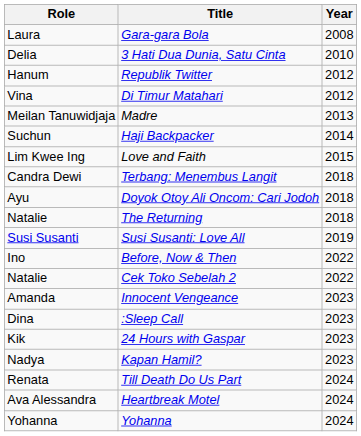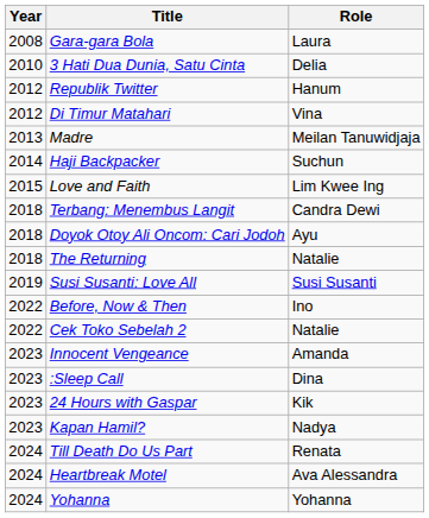 <table class="wikitable">
 <tr>
+<th>Year</th>
+<th>Title</th>
 <th>Role</th>
-<th>Title</th>
-<th>Year</th>
 </tr>
 <tr>
+<td>2008</td>
+<td><em><a href='#'>Gara-gara Bola</a></em></td>
 <td>Laura</td>
-<td><em><a href='#'>Gara-gara Bola</a></em></td>
-<td>2008</td>
 </tr>
 <tr>
+<td>2010</td>
+<td><em><a href='#'>3 Hati Dua Dunia, Satu Cinta</a></em></td>
 <td>Delia</td>
-<td><em><a href='#'>3 Hati Dua Dunia, Satu Cinta</a></em></td>
-<td>2010</td>
 </tr>
 <tr>
+<td>2012</td>
+<td><em><a href='#'>Republik Twitter</a></em></td>
 <td>Hanum</td>
-<td><em><a href='#'>Republik Twitter</a></em></td>
-<td>2012</td>
 </tr>
 <tr>
+<td>2012</td>
+<td><em><a href='#'>Di Timur Matahari</a></em></td>
 <td>Vina</td>
-<td><em><a href='#'>Di Timur Matahari</a></em></td>
-<td>2012</td>
 </tr>
 <tr>
+<td>2013</td>
+<td><em>Madre</em></td>
 <td>Meilan Tanuwidjaja</td>
-<td><em>Madre</em></td>
-<td>2013</td>
 </tr>
 <tr>
+<td>2014</td>
+<td><em><a href='#'>Haji Backpacker</a></em></td>
 <td>Suchun</td>
-<td><em><a href='#'>Haji Backpacker</a></em></td>
-<td>2014</td>
 </tr>
 <tr>
+<td>2015</td>
+<td><em>Love and Faith</em></td>
 <td>Lim Kwee Ing</td>
-<td><em>Love and Faith</em></td>
-<td>2015</td>
 </tr>
 <tr>
+<td>2018</td>
+<td><em><a href='#'>Terbang: Menembus Langit</a></em></td>
 <td>Candra Dewi</td>
-<td><em><a href='#'>Terbang: Menembus Langit</a></em></td>
-<td>2018</td>
 </tr>
 <tr>
+<td>2018</td>
+<td><em><a href='#'>Doyok Otoy Ali Oncom: Cari Jodoh</a></em></td>
 <td>Ayu</td>
-<td><em><a href='#'>Doyok Otoy Ali Oncom: Cari Jodoh</a></em></td>
-<td>2018</td>
 </tr>
 <tr>
+<td>2018</td>
+<td><em><a href='#'>The Returning</a></em></td>
 <td>Natalie</td>
-<td><em><a href='#'>The Returning</a></em></td>
-<td>2018</td>
 </tr>
 <tr>
+<td>2019</td>
+<td><em><a href='#'>Susi Susanti: Love All</a></em></td>
 <td><a href='#'>Susi Susanti</a></td>
-<td><em><a href='#'>Susi Susanti: Love All</a></em></td>
-<td>2019</td>
 </tr>
 <tr>
+<td>2022</td>
+<td><em><a href='#'>Before, Now & Then</a></em></td>
 <td>Ino</td>
-<td><em><a href='#'>Before, Now & Then</a></em></td>
-<td>2022</td>
 </tr>
 <tr>
+<td>2022</td>
+<td><em><a href='#'>Cek Toko Sebelah 2</a></em></td>
 <td>Natalie</td>
-<td><em><a href='#'>Cek Toko Sebelah 2</a></em></td>
-<td>2022</td>
 </tr>
 <tr>
+<td>2023</td>
+<td><em><a href='#'>Innocent Vengeance</a></em></td>
 <td>Amanda</td>
-<td><em><a href='#'>Innocent Vengeance</a></em></td>
-<td>2023</td>
 </tr>
 <tr>
+<td>2023</td>
+<td><em><a href='#'>:Sleep Call</a></em></td>
 <td>Dina</td>
-<td><em><a href='#'>:Sleep Call</a></em></td>
-<td>2023</td>
 </tr>
 <tr>
+<td>2023</td>
+<td><em><a href='#'>24 Hours with Gaspar</a></em></td>
 <td>Kik</td>
-<td><em><a href='#'>24 Hours with Gaspar</a></em></td>
-<td>2023</td>
 </tr>
 <tr>
+<td>2023</td>
+<td><em><a href='#'>Kapan Hamil?</a></em></td>
 <td>Nadya</td>
-<td><em><a href='#'>Kapan Hamil?</a></em></td>
-<td>2023</td>
 </tr>
 <tr>
+<td>2024</td>
+<td><em><a href='#'>Till Death Do Us Part</a></em></td>
 <td>Renata</td>
-<td><em><a href='#'>Till Death Do Us Part</a></em></td>
-<td>2024</td>
 </tr>
 <tr>
+<td>2024</td>
+<td><em><a href='#'>Heartbreak Motel</a></em></td>
 <td>Ava Alessandra</td>
-<td><em><a href='#'>Heartbreak Motel</a></em></td>
-<td>2024</td>
 </tr>
 <tr>
+<td>2024</td>
+<td><em><a href='#'>Yohanna</a></em></td>
 <td>Yohanna</td>
-<td><em><a href='#'>Yohanna</a></em></td>
-<td>2024</td>
 </tr>
 </table>
